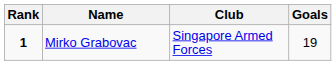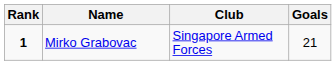 <table class="wikitable sortable">
 <tr>
 <th>Rank</th>
 <th width='150'>Name</th>
 <th width='140'>Club</th>
 <th>Goals</th>
 </tr>
 <tr>
 <td align="center"><strong>1</strong></td>
 <td> <a href='#'>Mirko Grabovac</a></td>
 <td><a href='#'>Singapore Armed Forces</a></td>
-<td style="text-align:center;">19</td>
+<td style="text-align:center;">21</td>
 </tr>
 </table>
